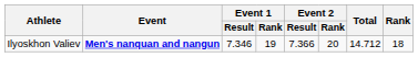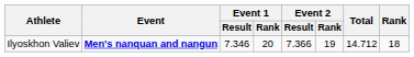 <table class=wikitable style=font-size:90%;text-align:center>
 <tr>
 <th rowspan="2">Athlete</th>
 <th rowspan="2">Event</th>
 <th colspan="2">Event 1</th>
 <th colspan="2">Event 2</th>
 <th rowspan="2">Total</th>
 <th rowspan="2">Rank</th>
 </tr>
 <tr style="font-size:95%">
 <th>Result</th>
 <th>Rank</th>
 <th>Result</th>
 <th>Rank</th>
 </tr>
 <tr>
 <td align=left>Ilyoskhon Valiev</td>
 <td align=left><strong><a href='#'>Men's nanquan and nangun</a></strong></td>
 <td>7.346</td>
+<td>20</td>
+<td>7.366</td>
 <td>19</td>
-<td>7.366</td>
-<td>20</td>
 <td>14.712</td>
 <td>18</td>
 </tr>
 </table>
